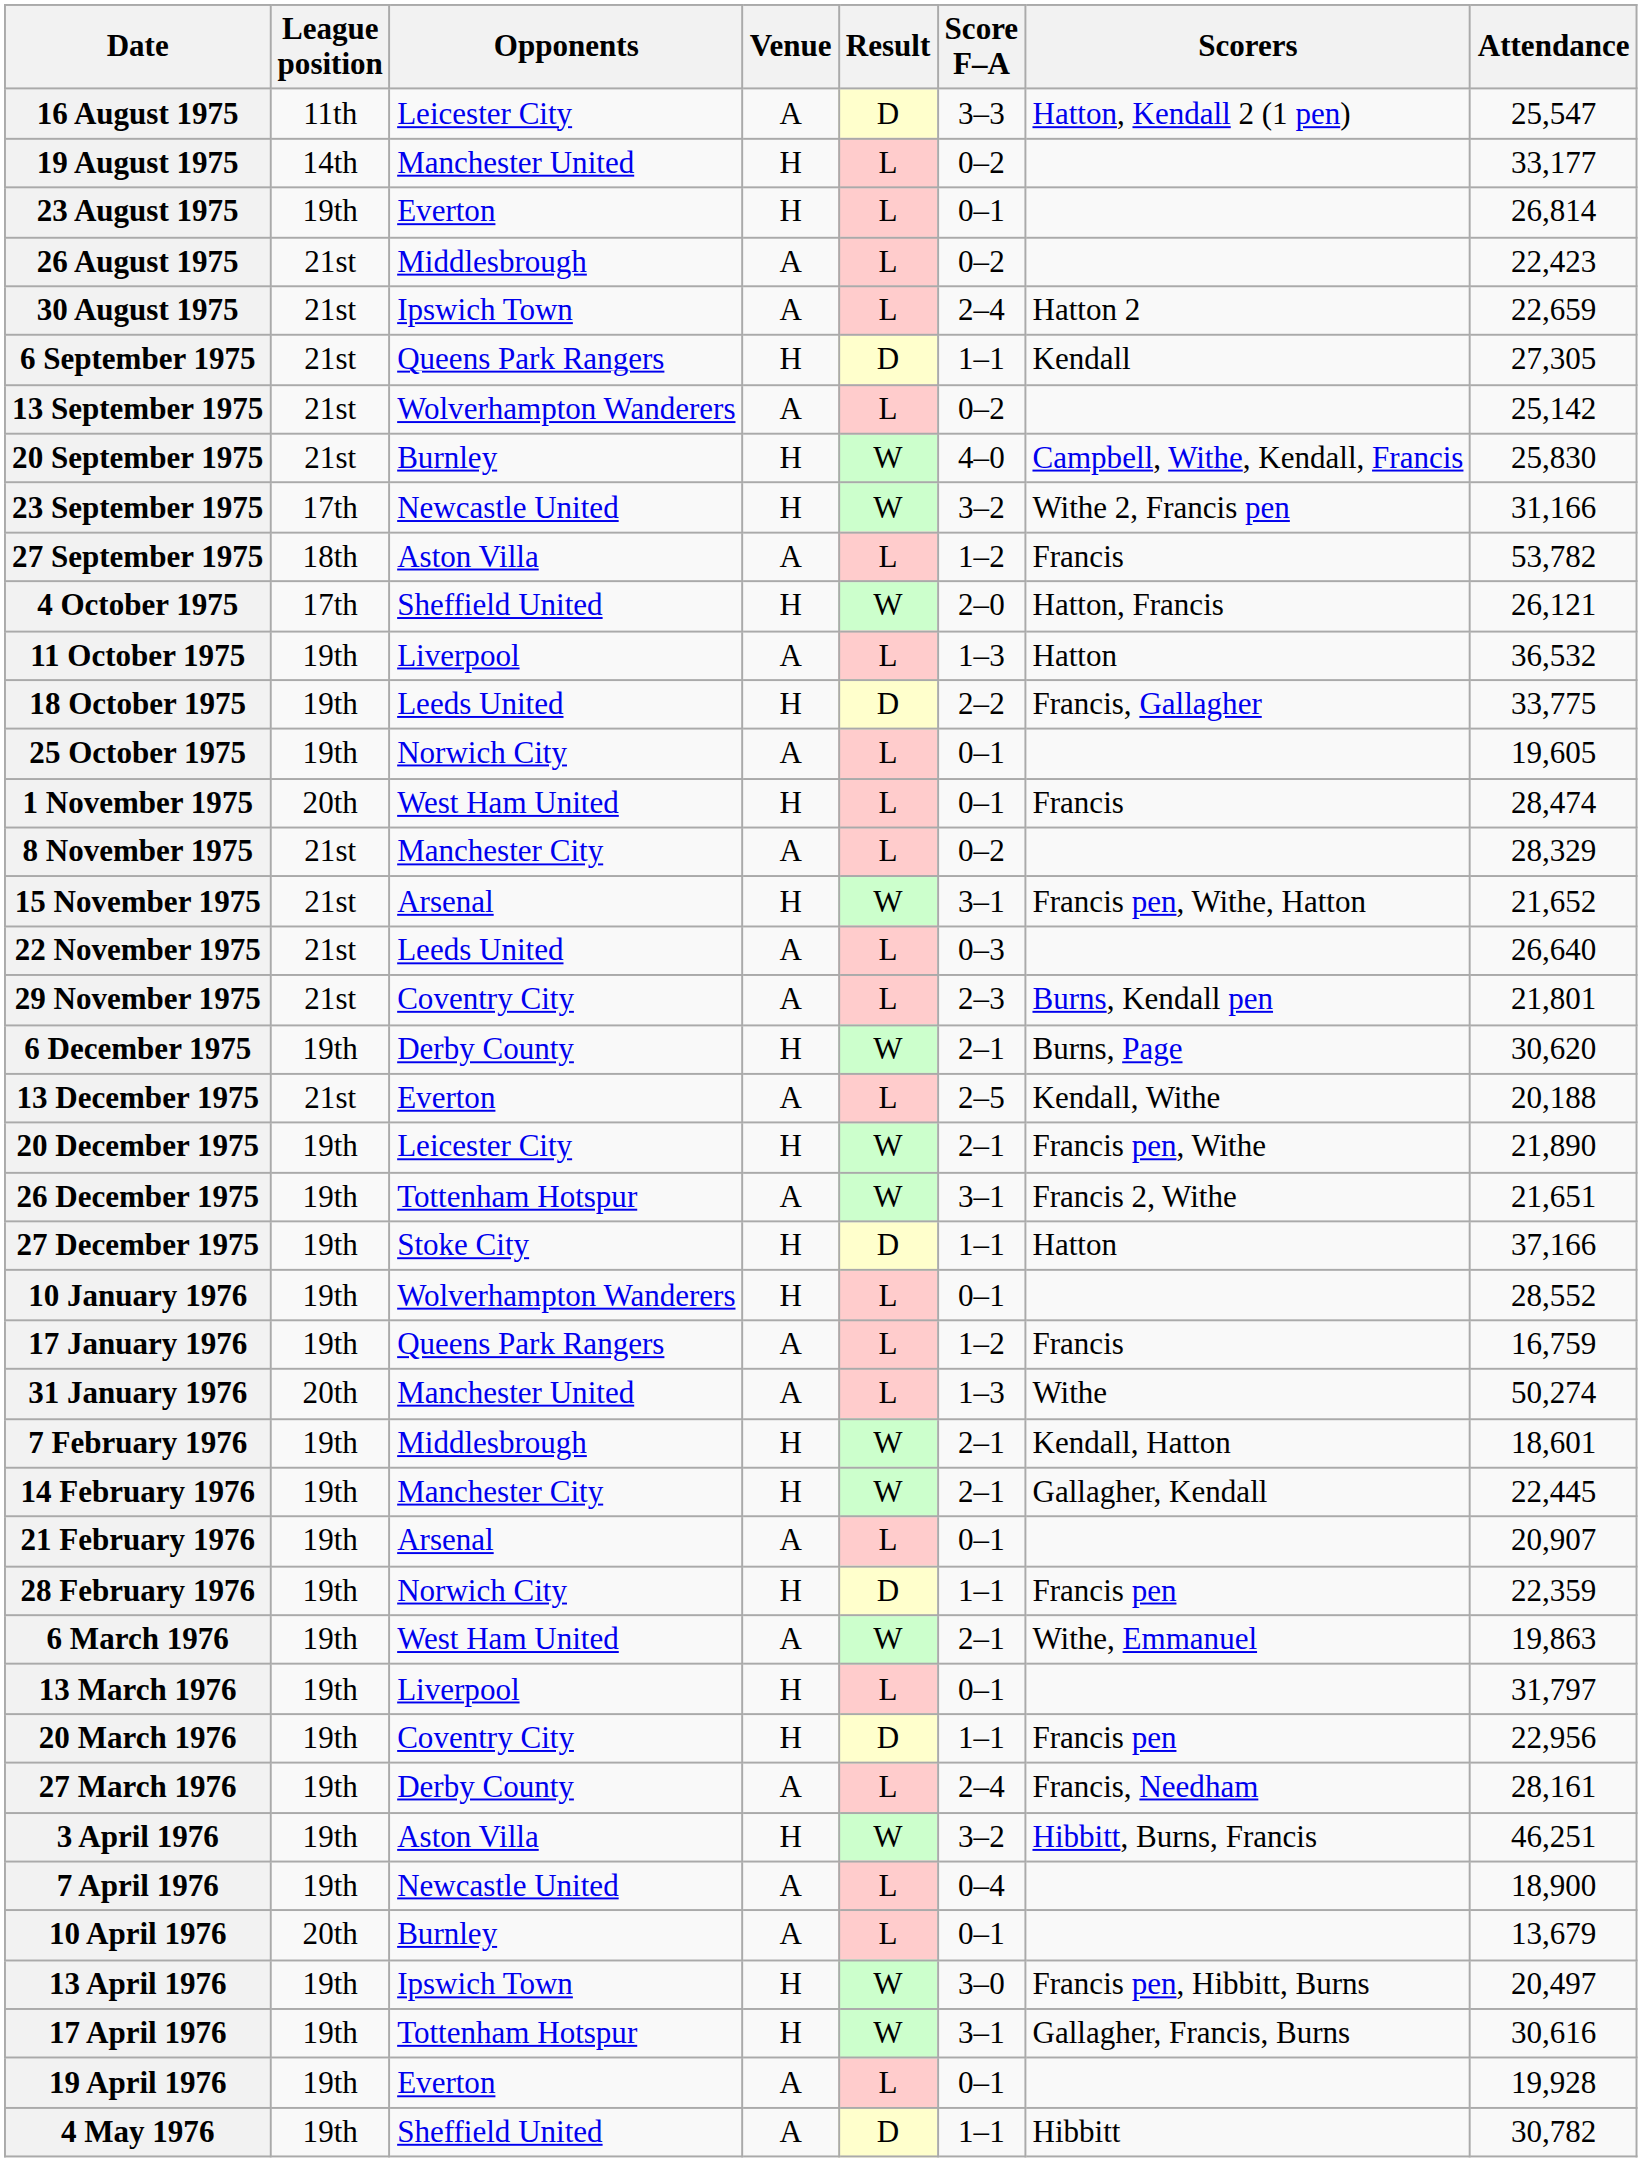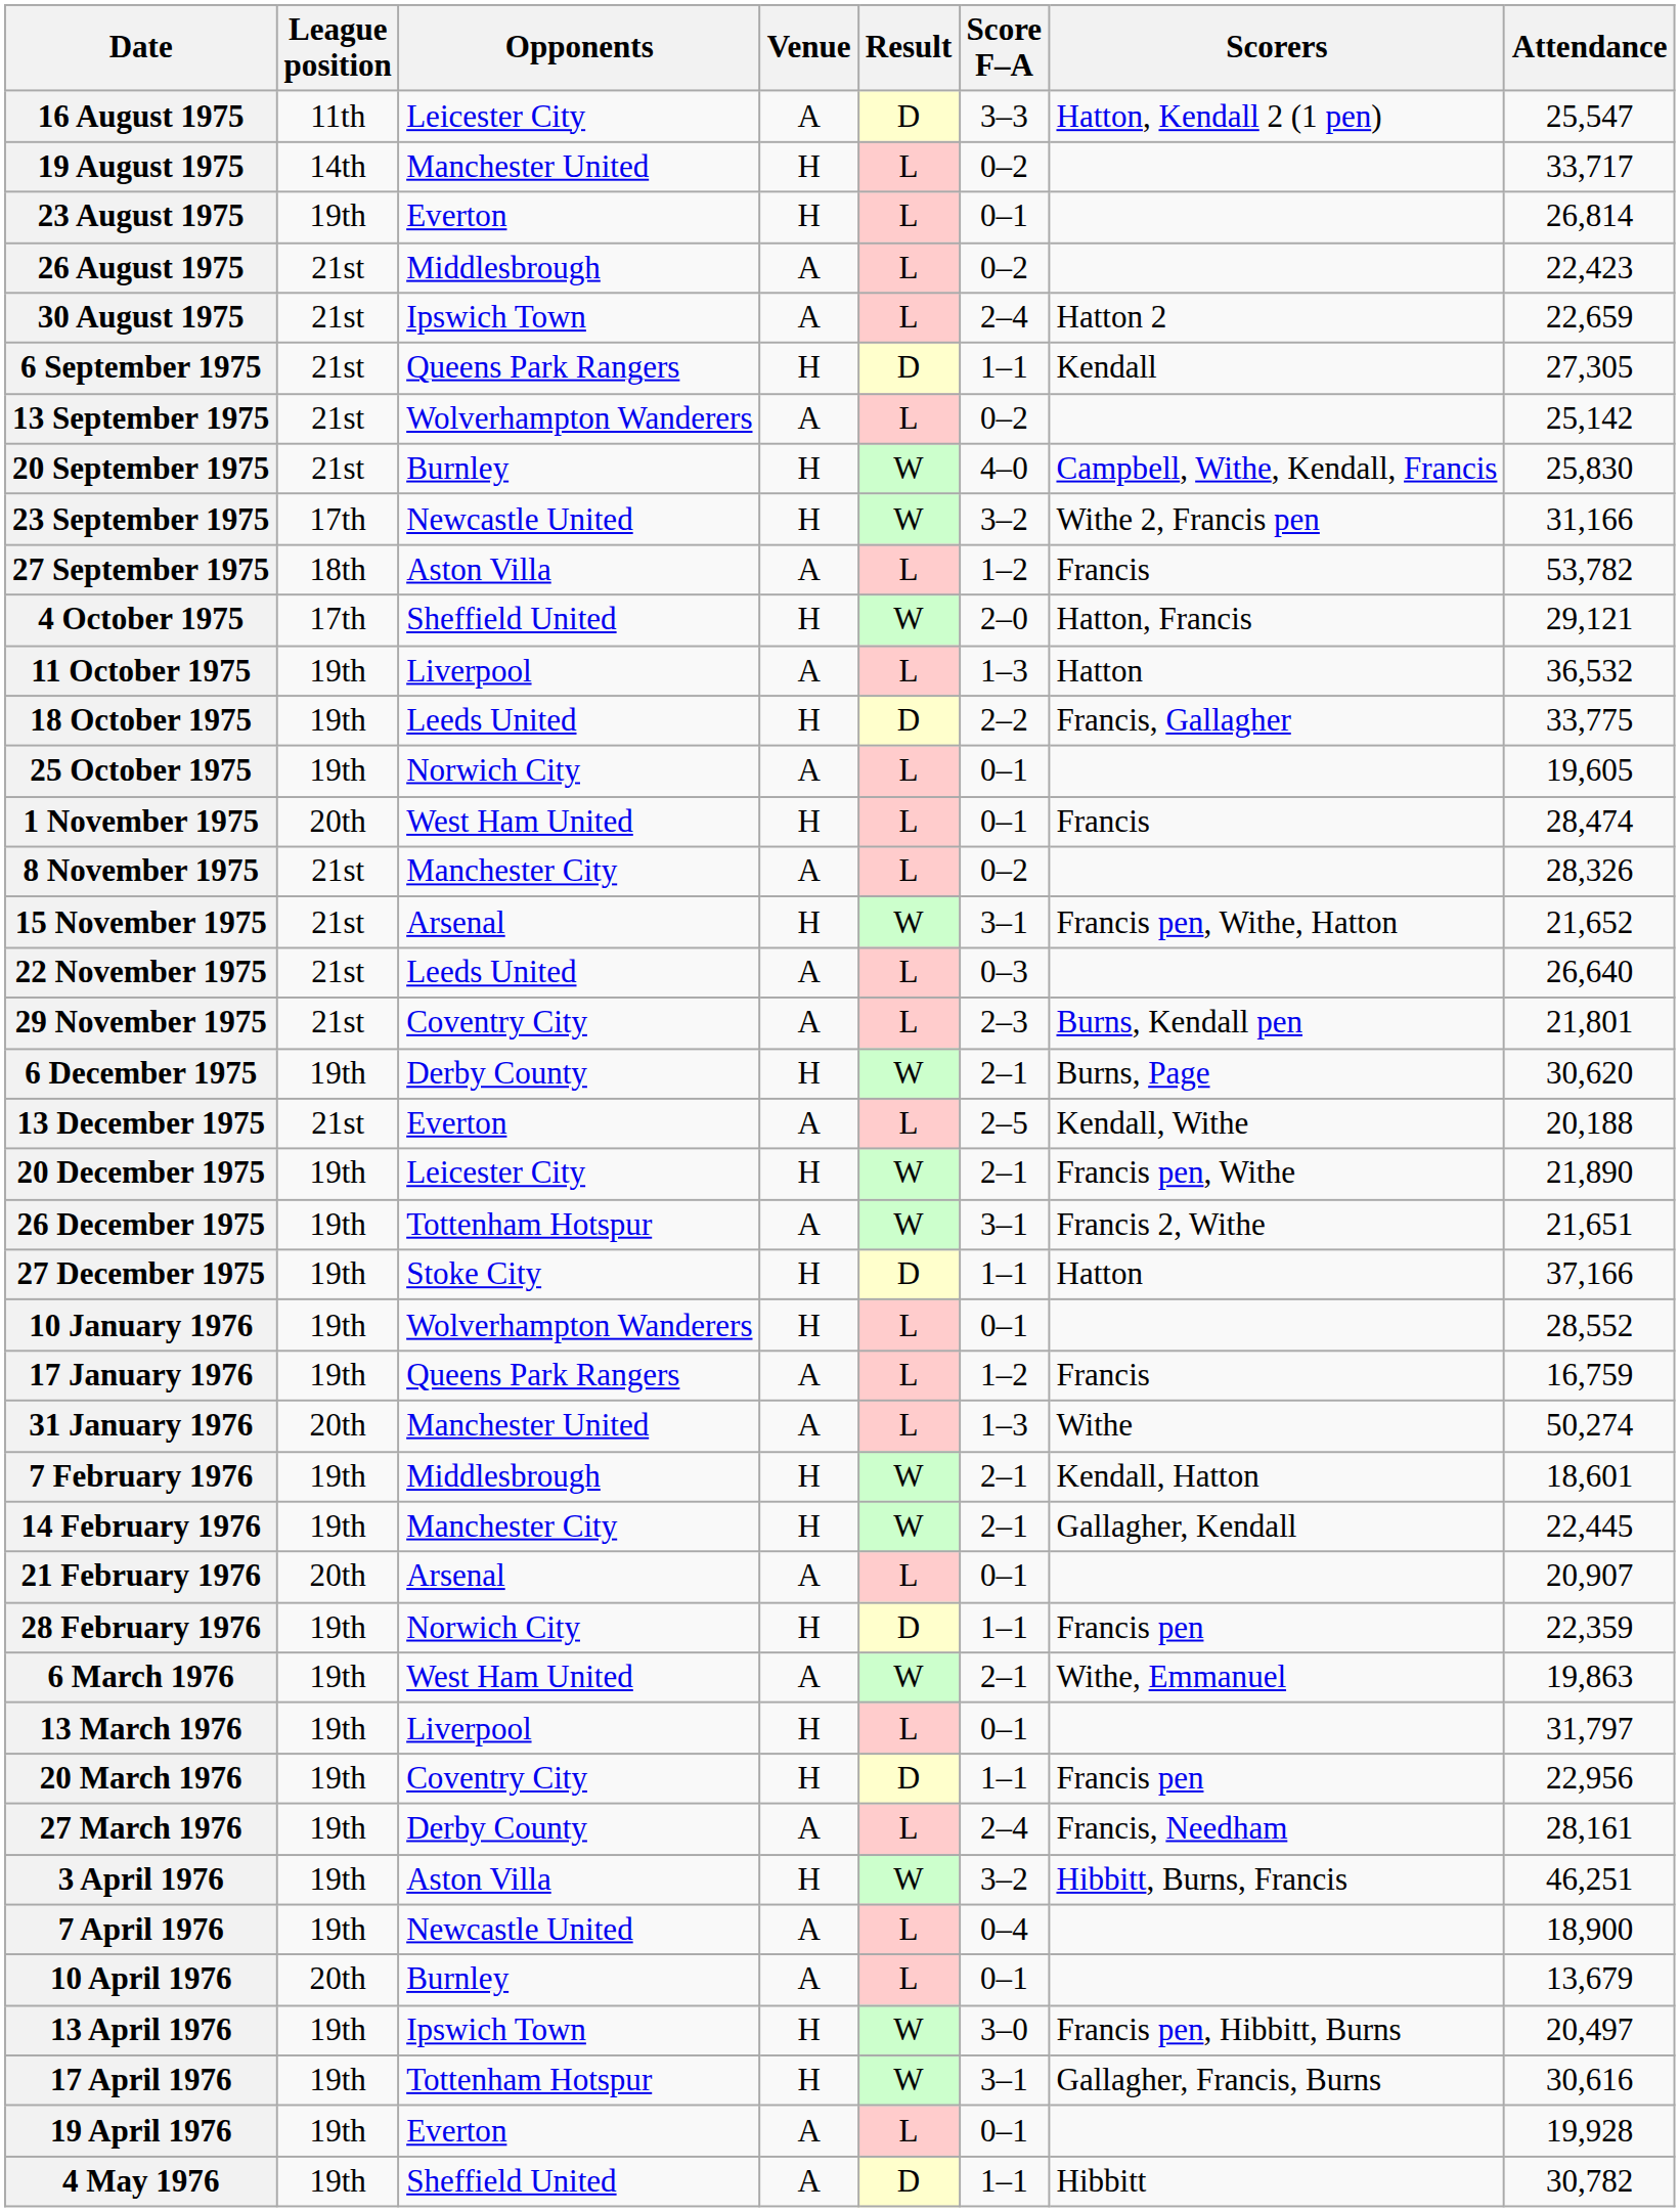 <table class="wikitable plainrowheaders" style="text-align:center">
 <tr>
 <th scope="col">Date</th>
 <th scope="col">League<br>position</th>
 <th scope="col">Opponents</th>
 <th scope="col">Venue</th>
 <th scope="col">Result</th>
 <th scope="col">Score<br>F–A</th>
 <th scope="col">Scorers</th>
 <th scope="col">Attendance</th>
 </tr>
 <tr>
 <th scope="row">16 August 1975</th>
 <td>11th</td>
 <td align="left"><a href='#'>Leicester City</a></td>
 <td>A</td>
 <td style="background:#ffc">D</td>
 <td>3–3</td>
 <td align="left"><a href='#'>Hatton</a>, <a href='#'>Kendall</a> 2 (1 <a href='#'>pen</a>)</td>
 <td>25,547</td>
 </tr>
 <tr>
 <th scope="row">19 August 1975</th>
 <td>14th</td>
 <td align="left"><a href='#'>Manchester United</a></td>
 <td>H</td>
 <td style="background:#fcc">L</td>
 <td>0–2</td>
 <td align="left"></td>
-<td>33,177</td>
+<td>33,717</td>
 </tr>
 <tr>
 <th scope="row">23 August 1975</th>
 <td>19th</td>
 <td align="left"><a href='#'>Everton</a></td>
 <td>H</td>
 <td style="background:#fcc">L</td>
 <td>0–1</td>
 <td align="left"></td>
 <td>26,814</td>
 </tr>
 <tr>
 <th scope="row">26 August 1975</th>
 <td>21st</td>
 <td align="left"><a href='#'>Middlesbrough</a></td>
 <td>A</td>
 <td style="background:#fcc">L</td>
 <td>0–2</td>
 <td align="left"></td>
 <td>22,423</td>
 </tr>
 <tr>
 <th scope="row">30 August 1975</th>
 <td>21st</td>
 <td align="left"><a href='#'>Ipswich Town</a></td>
 <td>A</td>
 <td style="background:#fcc">L</td>
 <td>2–4</td>
 <td align="left">Hatton 2</td>
 <td>22,659</td>
 </tr>
 <tr>
 <th scope="row">6 September 1975</th>
 <td>21st</td>
 <td align="left"><a href='#'>Queens Park Rangers</a></td>
 <td>H</td>
 <td style="background:#ffc">D</td>
 <td>1–1</td>
 <td align="left">Kendall</td>
 <td>27,305</td>
 </tr>
 <tr>
 <th scope="row">13 September 1975</th>
 <td>21st</td>
 <td align="left"><a href='#'>Wolverhampton Wanderers</a></td>
 <td>A</td>
 <td style="background:#fcc">L</td>
 <td>0–2</td>
 <td></td>
 <td>25,142</td>
 </tr>
 <tr>
 <th scope="row">20 September 1975</th>
 <td>21st</td>
 <td align="left"><a href='#'>Burnley</a></td>
 <td>H</td>
 <td style="background:#cfc">W</td>
 <td>4–0</td>
 <td align="left"><a href='#'>Campbell</a>, <a href='#'>Withe</a>, Kendall, <a href='#'>Francis</a></td>
 <td>25,830</td>
 </tr>
 <tr>
 <th scope="row">23 September 1975</th>
 <td>17th</td>
 <td align="left"><a href='#'>Newcastle United</a></td>
 <td>H</td>
 <td style="background:#cfc">W</td>
 <td>3–2</td>
 <td align="left">Withe 2, Francis <a href='#'>pen</a></td>
 <td>31,166</td>
 </tr>
 <tr>
 <th scope="row">27 September 1975</th>
 <td>18th</td>
 <td align="left"><a href='#'>Aston Villa</a></td>
 <td>A</td>
 <td style="background:#fcc">L</td>
 <td>1–2</td>
 <td align="left">Francis</td>
 <td>53,782</td>
 </tr>
 <tr>
 <th scope="row">4 October 1975</th>
 <td>17th</td>
 <td align="left"><a href='#'>Sheffield United</a></td>
 <td>H</td>
 <td style="background:#cfc">W</td>
 <td>2–0</td>
 <td align="left">Hatton, Francis</td>
-<td>26,121</td>
+<td>29,121</td>
 </tr>
 <tr>
 <th scope="row">11 October 1975</th>
 <td>19th</td>
 <td align="left"><a href='#'>Liverpool</a></td>
 <td>A</td>
 <td style="background:#fcc">L</td>
 <td>1–3</td>
 <td align="left">Hatton</td>
 <td>36,532</td>
 </tr>
 <tr>
 <th scope="row">18 October 1975</th>
 <td>19th</td>
 <td align="left"><a href='#'>Leeds United</a></td>
 <td>H</td>
 <td style="background:#ffc">D</td>
 <td>2–2</td>
 <td align="left">Francis, <a href='#'>Gallagher</a></td>
 <td>33,775</td>
 </tr>
 <tr>
 <th scope="row">25 October 1975</th>
 <td>19th</td>
 <td align="left"><a href='#'>Norwich City</a></td>
 <td>A</td>
 <td style="background:#fcc">L</td>
 <td>0–1</td>
 <td></td>
 <td>19,605</td>
 </tr>
 <tr>
 <th scope="row">1 November 1975</th>
 <td>20th</td>
 <td align="left"><a href='#'>West Ham United</a></td>
 <td>H</td>
 <td style="background:#fcc">L</td>
 <td>0–1</td>
 <td align="left">Francis</td>
 <td>28,474</td>
 </tr>
 <tr>
 <th scope="row">8 November 1975</th>
 <td>21st</td>
 <td align="left"><a href='#'>Manchester City</a></td>
 <td>A</td>
 <td style="background:#fcc">L</td>
 <td>0–2</td>
 <td></td>
-<td>28,329</td>
+<td>28,326</td>
 </tr>
 <tr>
 <th scope="row">15 November 1975</th>
 <td>21st</td>
 <td align="left"><a href='#'>Arsenal</a></td>
 <td>H</td>
 <td style="background:#cfc">W</td>
 <td>3–1</td>
 <td align="left">Francis <a href='#'>pen</a>, Withe, Hatton</td>
 <td>21,652</td>
 </tr>
 <tr>
 <th scope="row">22 November 1975</th>
 <td>21st</td>
 <td align="left"><a href='#'>Leeds United</a></td>
 <td>A</td>
 <td style="background:#fcc">L</td>
 <td>0–3</td>
 <td></td>
 <td>26,640</td>
 </tr>
 <tr>
 <th scope="row">29 November 1975</th>
 <td>21st</td>
 <td align="left"><a href='#'>Coventry City</a></td>
 <td>A</td>
 <td style="background:#fcc">L</td>
 <td>2–3</td>
 <td align="left"><a href='#'>Burns</a>, Kendall <a href='#'>pen</a></td>
 <td>21,801</td>
 </tr>
 <tr>
 <th scope="row">6 December 1975</th>
 <td>19th</td>
 <td align="left"><a href='#'>Derby County</a></td>
 <td>H</td>
 <td style="background:#cfc">W</td>
 <td>2–1</td>
 <td align="left">Burns, <a href='#'>Page</a></td>
 <td>30,620</td>
 </tr>
 <tr>
 <th scope="row">13 December 1975</th>
 <td>21st</td>
 <td align="left"><a href='#'>Everton</a></td>
 <td>A</td>
 <td style="background:#fcc">L</td>
 <td>2–5</td>
 <td align="left">Kendall, Withe</td>
 <td>20,188</td>
 </tr>
 <tr>
 <th scope="row">20 December 1975</th>
 <td>19th</td>
 <td align="left"><a href='#'>Leicester City</a></td>
 <td>H</td>
 <td style="background:#cfc">W</td>
 <td>2–1</td>
 <td align="left">Francis <a href='#'>pen</a>, Withe</td>
 <td>21,890</td>
 </tr>
 <tr>
 <th scope="row">26 December 1975</th>
 <td>19th</td>
 <td align="left"><a href='#'>Tottenham Hotspur</a></td>
 <td>A</td>
 <td style="background:#cfc">W</td>
 <td>3–1</td>
 <td align="left">Francis 2, Withe</td>
 <td>21,651</td>
 </tr>
 <tr>
 <th scope="row">27 December 1975</th>
 <td>19th</td>
 <td align="left"><a href='#'>Stoke City</a></td>
 <td>H</td>
 <td style="background:#ffc">D</td>
 <td>1–1</td>
 <td align="left">Hatton</td>
 <td>37,166</td>
 </tr>
 <tr>
 <th scope="row">10 January 1976</th>
 <td>19th</td>
 <td align="left"><a href='#'>Wolverhampton Wanderers</a></td>
 <td>H</td>
 <td style="background:#fcc">L</td>
 <td>0–1</td>
 <td></td>
 <td>28,552</td>
 </tr>
 <tr>
 <th scope="row">17 January 1976</th>
 <td>19th</td>
 <td align="left"><a href='#'>Queens Park Rangers</a></td>
 <td>A</td>
 <td style="background:#fcc">L</td>
 <td>1–2</td>
 <td align="left">Francis</td>
 <td>16,759</td>
 </tr>
 <tr>
 <th scope="row">31 January 1976</th>
 <td>20th</td>
 <td align="left"><a href='#'>Manchester United</a></td>
 <td>A</td>
 <td style="background:#fcc">L</td>
 <td>1–3</td>
 <td align="left">Withe</td>
 <td>50,274</td>
 </tr>
 <tr>
 <th scope="row">7 February 1976</th>
 <td>19th</td>
 <td align="left"><a href='#'>Middlesbrough</a></td>
 <td>H</td>
 <td style="background:#cfc">W</td>
 <td>2–1</td>
 <td align="left">Kendall, Hatton</td>
 <td>18,601</td>
 </tr>
 <tr>
 <th scope="row">14 February 1976</th>
 <td>19th</td>
 <td align="left"><a href='#'>Manchester City</a></td>
 <td>H</td>
 <td style="background:#cfc">W</td>
 <td>2–1</td>
 <td align="left">Gallagher, Kendall</td>
 <td>22,445</td>
 </tr>
 <tr>
 <th scope="row">21 February 1976</th>
-<td>19th</td>
+<td>20th</td>
 <td align="left"><a href='#'>Arsenal</a></td>
 <td>A</td>
 <td style="background:#fcc">L</td>
 <td>0–1</td>
 <td></td>
 <td>20,907</td>
 </tr>
 <tr>
 <th scope="row">28 February 1976</th>
 <td>19th</td>
 <td align="left"><a href='#'>Norwich City</a></td>
 <td>H</td>
 <td style="background:#ffc">D</td>
 <td>1–1</td>
 <td align="left">Francis <a href='#'>pen</a></td>
 <td>22,359</td>
 </tr>
 <tr>
 <th scope="row">6 March 1976</th>
 <td>19th</td>
 <td align="left"><a href='#'>West Ham United</a></td>
 <td>A</td>
 <td style="background:#cfc">W</td>
 <td>2–1</td>
 <td align="left">Withe, <a href='#'>Emmanuel</a></td>
 <td>19,863</td>
 </tr>
 <tr>
 <th scope="row">13 March 1976</th>
 <td>19th</td>
 <td align="left"><a href='#'>Liverpool</a></td>
 <td>H</td>
 <td style="background:#fcc">L</td>
 <td>0–1</td>
 <td></td>
 <td>31,797</td>
 </tr>
 <tr>
 <th scope="row">20 March 1976</th>
 <td>19th</td>
 <td align="left"><a href='#'>Coventry City</a></td>
 <td>H</td>
 <td style="background:#ffc">D</td>
 <td>1–1</td>
 <td align="left">Francis <a href='#'>pen</a></td>
 <td>22,956</td>
 </tr>
 <tr>
 <th scope="row">27 March 1976</th>
 <td>19th</td>
 <td align="left"><a href='#'>Derby County</a></td>
 <td>A</td>
 <td style="background:#fcc">L</td>
 <td>2–4</td>
 <td align="left">Francis, <a href='#'>Needham</a></td>
 <td>28,161</td>
 </tr>
 <tr>
 <th scope="row">3 April 1976</th>
 <td>19th</td>
 <td align="left"><a href='#'>Aston Villa</a></td>
 <td>H</td>
 <td style="background:#cfc">W</td>
 <td>3–2</td>
 <td align="left"><a href='#'>Hibbitt</a>, Burns, Francis</td>
 <td>46,251</td>
 </tr>
 <tr>
 <th scope="row">7 April 1976</th>
 <td>19th</td>
 <td align="left"><a href='#'>Newcastle United</a></td>
 <td>A</td>
 <td style="background:#fcc">L</td>
 <td>0–4</td>
 <td></td>
 <td>18,900</td>
 </tr>
 <tr>
 <th scope="row">10 April 1976</th>
 <td>20th</td>
 <td align="left"><a href='#'>Burnley</a></td>
 <td>A</td>
 <td style="background:#fcc">L</td>
 <td>0–1</td>
 <td></td>
 <td>13,679</td>
 </tr>
 <tr>
 <th scope="row">13 April 1976</th>
 <td>19th</td>
 <td align="left"><a href='#'>Ipswich Town</a></td>
 <td>H</td>
 <td style="background:#cfc">W</td>
 <td>3–0</td>
 <td align="left">Francis <a href='#'>pen</a>, Hibbitt, Burns</td>
 <td>20,497</td>
 </tr>
 <tr>
 <th scope="row">17 April 1976</th>
 <td>19th</td>
 <td align="left"><a href='#'>Tottenham Hotspur</a></td>
 <td>H</td>
 <td style="background:#cfc">W</td>
 <td>3–1</td>
 <td align="left">Gallagher, Francis, Burns</td>
 <td>30,616</td>
 </tr>
 <tr>
 <th scope="row">19 April 1976</th>
 <td>19th</td>
 <td align="left"><a href='#'>Everton</a></td>
 <td>A</td>
 <td style="background:#fcc">L</td>
 <td>0–1</td>
 <td></td>
 <td>19,928</td>
 </tr>
 <tr>
 <th scope="row">4 May 1976</th>
 <td>19th</td>
 <td align="left"><a href='#'>Sheffield United</a></td>
 <td>A</td>
 <td style="background:#ffc">D</td>
 <td>1–1</td>
 <td align="left">Hibbitt</td>
 <td>30,782</td>
 </tr>
 </table>
